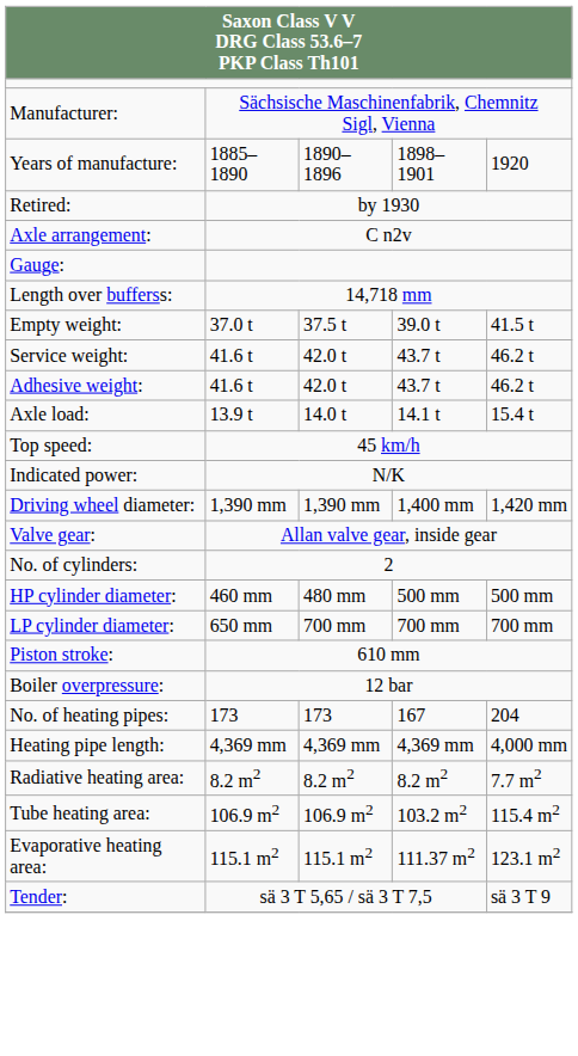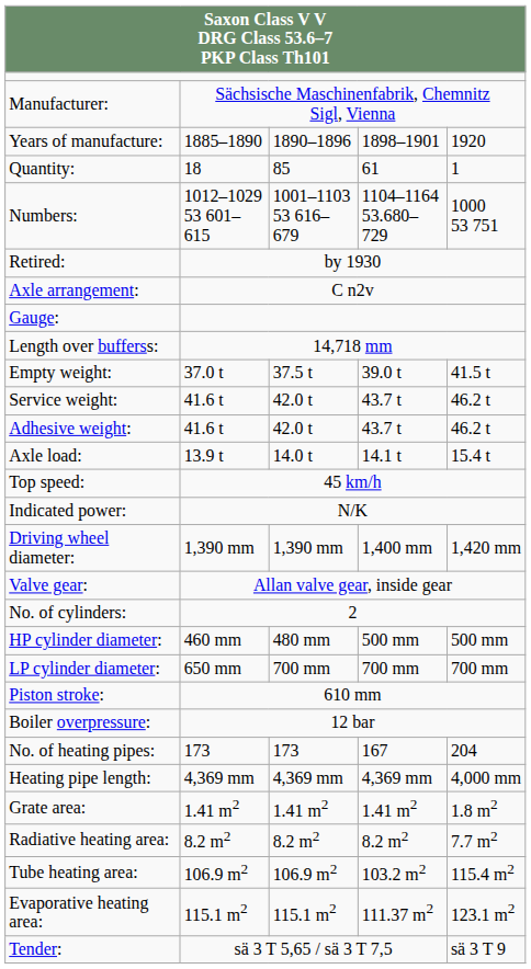 <table class="wikitable float-right"  width="480" align = "right">
 <tr ->
 <th colspan="5" style="color:white; background:#698B69">Saxon Class V V <br> DRG Class 53.6–7 <br> PKP Class Th101</th>
 </tr>
 <tr ->
 <td colspan="5" align="center"></td>
 </tr>
 <tr>
 <td>Manufacturer:</td>
 <td colspan="4" align="center"><a href='#'>Sächsische Maschinenfabrik</a>, <a href='#'>Chemnitz</a> <br>  <a href='#'>Sigl</a>, <a href='#'>Vienna</a></td>
 </tr>
 <tr>
 <td>Years of manufacture:</td>
 <td>1885–1890</td>
 <td>1890–1896</td>
 <td>1898–1901</td>
 <td>1920</td>
+</tr>
+<tr>
+<td>Quantity:</td>
+<td>18</td>
+<td>85</td>
+<td>61</td>
+<td>1</td>
+</tr>
+<tr>
+<td>Numbers:</td>
+<td>1012–1029 <br> 53 601–615</td>
+<td>1001–1103 <br> 53 616–679</td>
+<td>1104–1164 <br> 53.680–729</td>
+<td>1000 <br> 53 751</td>
 </tr>
 <tr>
 <td>Retired:</td>
 <td colspan="4" align="center">by 1930</td>
 </tr>
 <tr>
 <td><a href='#'>Axle arrangement</a>:</td>
 <td colspan="4" align="center">C n2v</td>
 </tr>
 <tr>
 <td><a href='#'>Gauge</a>:</td>
 <td colspan="4" align="center"></td>
 </tr>
 <tr>
 <td>Length over <a href='#'>buffers</a>s:</td>
 <td colspan="4" align="center">14,718 <a href='#'>mm</a></td>
 </tr>
 <tr>
 <td>Empty weight:</td>
 <td>37.0 t</td>
 <td>37.5 t</td>
 <td>39.0 t</td>
 <td>41.5 t</td>
 </tr>
 <tr>
 <td>Service weight:</td>
 <td>41.6 t</td>
 <td>42.0 t</td>
 <td>43.7 t</td>
 <td>46.2 t</td>
 </tr>
 <tr>
 <td><a href='#'>Adhesive weight</a>:</td>
 <td>41.6 t</td>
 <td>42.0 t</td>
 <td>43.7 t</td>
 <td>46.2 t</td>
 </tr>
 <tr>
 <td>Axle load:</td>
 <td>13.9 t</td>
 <td>14.0 t</td>
 <td>14.1 t</td>
 <td>15.4 t</td>
 </tr>
 <tr>
 <td>Top speed:</td>
 <td colspan="4" align="center">45 <a href='#'>km/h</a></td>
 </tr>
 <tr>
 <td>Indicated power:</td>
 <td colspan="4" align="center">N/K</td>
 </tr>
 <tr>
 <td><a href='#'>Driving wheel</a> diameter:</td>
 <td>1,390 mm</td>
 <td>1,390 mm</td>
 <td>1,400 mm</td>
 <td>1,420 mm</td>
 </tr>
 <tr>
 <td><a href='#'>Valve gear</a>:</td>
 <td colspan="4" align="center"><a href='#'>Allan valve gear</a>, inside gear</td>
 </tr>
 <tr>
 <td>No. of cylinders:</td>
 <td colspan="4" align="center">2</td>
 </tr>
 <tr>
 <td><a href='#'>HP cylinder diameter</a>:</td>
 <td>460 mm</td>
 <td>480 mm</td>
 <td>500 mm</td>
 <td>500 mm</td>
 </tr>
 <tr>
 <td><a href='#'>LP cylinder diameter</a>:</td>
 <td>650 mm</td>
 <td>700 mm</td>
 <td>700 mm</td>
 <td>700 mm</td>
 </tr>
 <tr>
 <td><a href='#'>Piston stroke</a>:</td>
 <td colspan="4" align="center">610 mm</td>
 </tr>
 <tr>
 <td>Boiler <a href='#'>overpressure</a>:</td>
 <td colspan="4" align="center">12 bar</td>
 </tr>
 <tr>
 <td>No. of heating pipes:</td>
 <td>173</td>
 <td>173</td>
 <td>167</td>
 <td>204</td>
 </tr>
 <tr>
 <td>Heating pipe length:</td>
 <td>4,369 mm</td>
 <td>4,369 mm</td>
 <td>4,369 mm</td>
 <td>4,000 mm</td>
 </tr>
 <tr>
+<td>Grate area:</td>
+<td>1.41 m<sup>2</sup></td>
+<td>1.41 m<sup>2</sup></td>
+<td>1.41 m<sup>2</sup></td>
+<td>1.8 m<sup>2</sup></td>
+</tr>
+<tr>
 <td>Radiative heating area:</td>
 <td>8.2 m<sup>2</sup></td>
 <td>8.2 m<sup>2</sup></td>
 <td>8.2 m<sup>2</sup></td>
 <td>7.7 m<sup>2</sup></td>
 </tr>
 <tr>
 <td>Tube heating area:</td>
 <td>106.9 m<sup>2</sup></td>
 <td>106.9 m<sup>2</sup></td>
 <td>103.2 m<sup>2</sup></td>
 <td>115.4 m<sup>2</sup></td>
 </tr>
 <tr>
 <td>Evaporative heating area:</td>
 <td>115.1 m<sup>2</sup></td>
 <td>115.1 m<sup>2</sup></td>
 <td>111.37 m<sup>2</sup></td>
 <td>123.1 m<sup>2</sup></td>
 </tr>
 <tr>
 <td><a href='#'>Tender</a>:</td>
 <td colspan="3" align="center">sä 3 T 5,65 / sä 3 T 7,5</td>
 <td>sä 3 T 9</td>
 </tr>
 <tr>
 </tr>
 </table>
